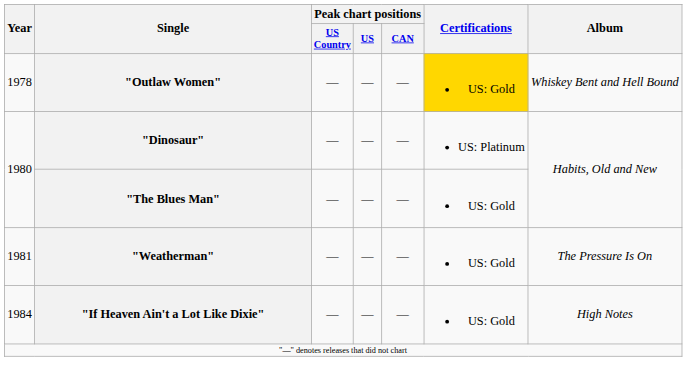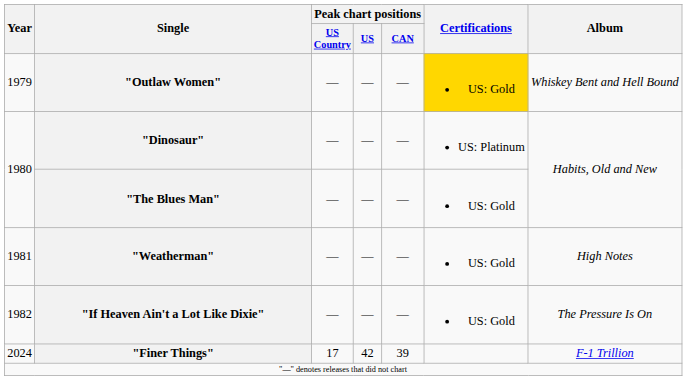 <table class="wikitable plainrowheaders" style="text-align:center;">
 <tr>
 <th rowspan="2">Year</th>
 <th rowspan="2" style="width:22em;">Single</th>
 <th colspan="3">Peak chart positions</th>
 <th rowspan="2" style="width:8em;"><a href='#'>Certifications</a></th>
 <th rowspan="2">Album</th>
 </tr>
 <tr style="font-size:smaller;">
 <th style="width:45px;"><a href='#'>US Country</a><br></th>
 <th><a href='#'>US</a><br></th>
 <th><a href='#'>CAN</a><br></th>
 </tr>
 <tr>
-<td>1978</td>
+<td>1979</td>
 <th scope="row">"Outlaw Women"</th>
 <td>—</td>
 <td>—</td>
 <td>—</td>
 <td style="background: gold;"><br><ul><li>US: Gold</li></ul></td>
 <td><em>Whiskey Bent and Hell Bound</em></td>
 </tr>
 <tr>
 <td rowspan="2">1980</td>
 <th scope="row">"Dinosaur"</th>
 <td>—</td>
 <td>—</td>
 <td>—</td>
 <td><br><ul><li>US: Platinum</li></ul></td>
 <td rowspan="2"><em>Habits, Old and New</em></td>
 </tr>
 <tr>
 <th scope="row">"The Blues Man"</th>
 <td>—</td>
 <td>—</td>
 <td>—</td>
 <td><br><ul><li>US: Gold</li></ul></td>
 </tr>
 <tr>
 <td>1981</td>
 <th scope="row">"Weatherman"</th>
 <td>—</td>
 <td>—</td>
 <td>—</td>
 <td><br><ul><li>US: Gold</li></ul></td>
-<td><em>The Pressure Is On</em></td>
+<td><em>High Notes</em></td>
 </tr>
 <tr>
-<td>1984</td>
+<td>1982</td>
 <th scope="row">"If Heaven Ain't a Lot Like Dixie"</th>
 <td>—</td>
 <td>—</td>
 <td>—</td>
 <td><br><ul><li>US: Gold</li></ul></td>
-<td><em>High Notes</em></td>
+<td><em>The Pressure Is On</em></td>
+</tr>
+<tr>
+<td>2024</td>
+<th scope="row">"Finer Things" </th>
+<td>17</td>
+<td>42</td>
+<td>39</td>
+<td></td>
+<td><em><a href='#'>F-1 Trillion</a></em></td>
 </tr>
 <tr>
 <td colspan="7" style="font-size:8pt">"—" denotes releases that did not chart</td>
 </tr>
 </table>
